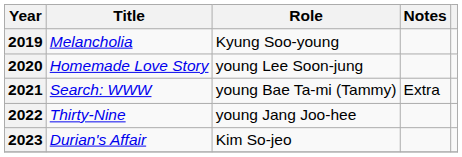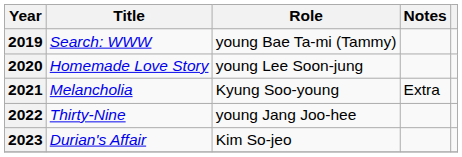 <table class="wikitable sortable plainrowheaders">
 <tr>
 <th scope="col">Year</th>
 <th scope="col">Title</th>
 <th scope="col">Role</th>
 <th scope="col">Notes</th>
 <th scope="col" class="unsortable"></th>
 </tr>
 <tr>
 <th scope="row">2019</th>
-<td><em><a href='#'>Melancholia</a></em></td>
-<td>Kyung Soo-young</td>
+<td><em><a href='#'>Search: WWW</a></em></td>
+<td>young Bae Ta-mi (Tammy)</td>
 <td></td>
 <td></td>
 </tr>
 <tr>
 <th scope="row">2020</th>
 <td><em><a href='#'>Homemade Love Story</a></em></td>
 <td>young Lee Soon-jung</td>
 <td></td>
 <td></td>
 </tr>
 <tr>
 <th scope="row">2021</th>
-<td><em><a href='#'>Search: WWW</a></em></td>
-<td>young Bae Ta-mi (Tammy)</td>
+<td><em><a href='#'>Melancholia</a></em></td>
+<td>Kyung Soo-young</td>
 <td>Extra</td>
 <td></td>
 </tr>
 <tr>
 <th scope="row">2022</th>
 <td><em><a href='#'>Thirty-Nine</a></em></td>
 <td>young Jang Joo-hee</td>
 <td></td>
 <td></td>
 </tr>
 <tr>
 <th scope="row">2023</th>
 <td><em><a href='#'>Durian's Affair</a></em></td>
 <td>Kim So-jeo</td>
 <td></td>
 <td></td>
 </tr>
 <tr>
 </tr>
 </table>
